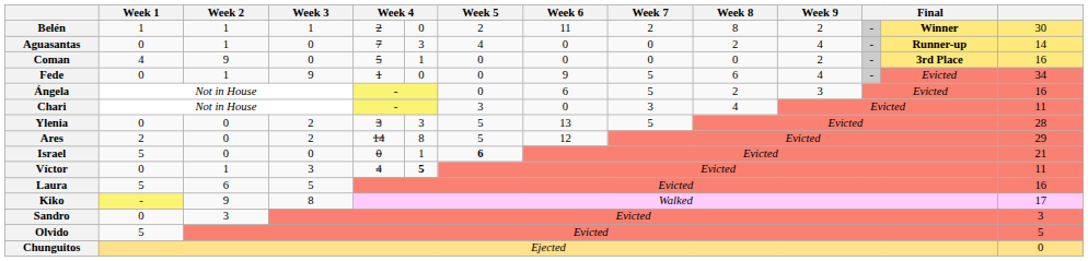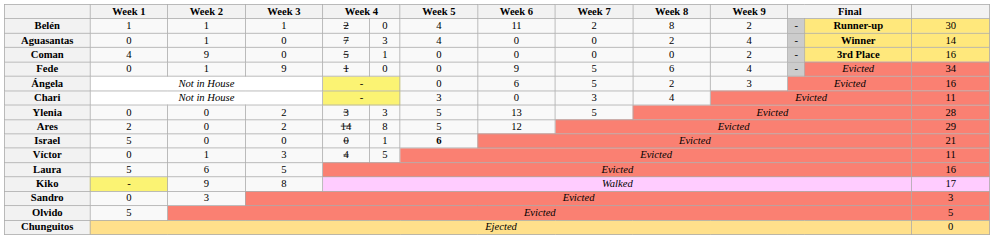 <table class="wikitable" style="width:100%; text-align:center; font-size:85%; line-height:12px;">
 <tr>
 <th style="width: 5%;"></th>
 <th style="width: 5%;">Week 1</th>
 <th style="width: 5%;">Week 2</th>
 <th style="width: 5%;">Week 3</th>
 <th style="width: 5%;" colspan=2>Week 4</th>
 <th style="width: 5%;">Week 5</th>
 <th style="width: 5%;">Week 6</th>
 <th style="width: 5%;">Week 7</th>
 <th style="width: 5%;">Week 8</th>
 <th style="width: 5%;">Week 9</th>
 <th colspan="2" style="width: 8%;">Final</th>
 <th style="width: 5%;"></th>
 </tr>
 <tr>
 <th>Belén</th>
 <td>1</td>
 <td>1</td>
 <td>1</td>
 <td><s>2</s></td>
 <td>0</td>
-<td>2</td>
+<td>4</td>
 <td>11</td>
 <td>2</td>
 <td>8</td>
 <td>2</td>
 <td style="background:#CCCCCC;">-</td>
-<td style="background:#FFE87C;"><strong>Winner</strong></td>
+<td style="background:#FFE87C;"><strong>Runner-up</strong></td>
 <td style="background:#FFE87C;">30</td>
 </tr>
 <tr>
 <th>Aguasantas</th>
 <td>0</td>
 <td>1</td>
 <td>0</td>
 <td><s>7</s></td>
 <td>3</td>
 <td>4</td>
 <td>0</td>
 <td>0</td>
 <td>2</td>
 <td>4</td>
 <td style="background:#CCCCCC;">-</td>
-<td style="background:#FFE87C;"><strong>Runner-up</strong></td>
+<td style="background:#FFE87C;"><strong>Winner</strong></td>
 <td style="background:#FFE87C;">14</td>
 </tr>
 <tr>
 <th>Coman</th>
 <td>4</td>
 <td>9</td>
 <td>0</td>
 <td><s>5</s></td>
 <td>1</td>
 <td>0</td>
 <td>0</td>
 <td>0</td>
 <td>0</td>
 <td>2</td>
 <td style="background:#CCCCCC;">-</td>
 <td style="background:#FFE87C;"><strong>3rd Place</strong></td>
 <td style="background:#FFE87C;">16</td>
 </tr>
 <tr>
 <th>Fede</th>
 <td>0</td>
 <td>1</td>
 <td>9</td>
 <td><s>1</s></td>
 <td>0</td>
 <td>0</td>
 <td>9</td>
 <td>5</td>
 <td>6</td>
 <td>4</td>
 <td style="background:#CCCCCC;">-</td>
 <td style="background:salmon; text-align: center;"><em>Evicted</em></td>
 <td style="background:salmon;">34</td>
 </tr>
 <tr>
 <th>Ángela</th>
 <td style="background:white;" colspan=3><em>Not in House</em></td>
 <td colspan="2" style="background:#FBF373;">-</td>
 <td>0</td>
 <td>6</td>
 <td>5</td>
 <td>2</td>
 <td>3</td>
 <td colspan="2" style="background:salmon; text-align: center;"><em>Evicted</em></td>
 <td style="background:salmon;">16</td>
 </tr>
 <tr>
 <th>Chari</th>
 <td style="background:white;" colspan=3><em>Not in House</em></td>
 <td colspan="2" style="background:#FBF373;">-</td>
 <td>3</td>
 <td>0</td>
 <td>3</td>
 <td>4</td>
 <td colspan="3" style="background:salmon; text-align: center;"><em>Evicted</em></td>
 <td style="background:salmon;">11</td>
 </tr>
 <tr>
 <th>Ylenia</th>
 <td>0</td>
 <td>0</td>
 <td>2</td>
 <td><s>3</s></td>
 <td>3</td>
 <td>5</td>
 <td>13</td>
 <td>5</td>
 <td colspan="4" style="background:salmon; text-align: center;"><em>Evicted</em></td>
 <td style="background:salmon;">28</td>
 </tr>
 <tr>
 <th>Ares</th>
 <td>2</td>
 <td>0</td>
 <td>2</td>
 <td><s>14</s></td>
 <td>8</td>
 <td>5</td>
 <td>12</td>
 <td colspan="5" style="background:salmon; text-align: center;"><em>Evicted</em></td>
 <td style="background:salmon;">29</td>
 </tr>
 <tr>
 <th>Israel</th>
 <td>5</td>
 <td>0</td>
 <td>0</td>
 <td><s>0</s></td>
 <td>1</td>
 <td><strong>6</strong></td>
 <td colspan="6" style="background:salmon; text-align: center;"><em>Evicted</em></td>
 <td style="background:salmon;">21</td>
 </tr>
 <tr>
 <th>Víctor</th>
 <td>0</td>
 <td>1</td>
 <td>3</td>
 <td><s>4</s></td>
-<td><strong>5</strong></td>
+<td>5</td>
 <td colspan="7" style="background:salmon; text-align: center;"><em>Evicted</em></td>
 <td style="background:salmon;">11</td>
 </tr>
 <tr>
 <th>Laura</th>
 <td>5</td>
 <td>6</td>
 <td>5</td>
 <td colspan="9" style="background:salmon; text-align: center;"><em>Evicted</em></td>
 <td style="background:salmon;">16</td>
 </tr>
 <tr>
 <th>Kiko</th>
 <td style="background:#FBF373;">-</td>
 <td>9</td>
 <td>8</td>
 <td colspan="9" style="background:#ffccff;"><em>Walked</em></td>
 <td style="background:#ffccff;">17</td>
 </tr>
 <tr>
 <th>Sandro</th>
 <td>0</td>
 <td>3</td>
 <td colspan="10" style="background:salmon; text-align: center;"><em>Evicted</em></td>
 <td style="background:salmon;">3</td>
 </tr>
 <tr>
 <th>Olvido</th>
 <td>5</td>
 <td colspan="11" style="background:salmon; text-align: center;"><em>Evicted</em></td>
 <td style="background:salmon;">5</td>
 </tr>
 <tr>
 <th>Chunguitos</th>
 <td colspan="12" style="background:#FFE08B"><em>Ejected</em></td>
 <td style="background:#FFE08B">0</td>
 </tr>
 </table>
